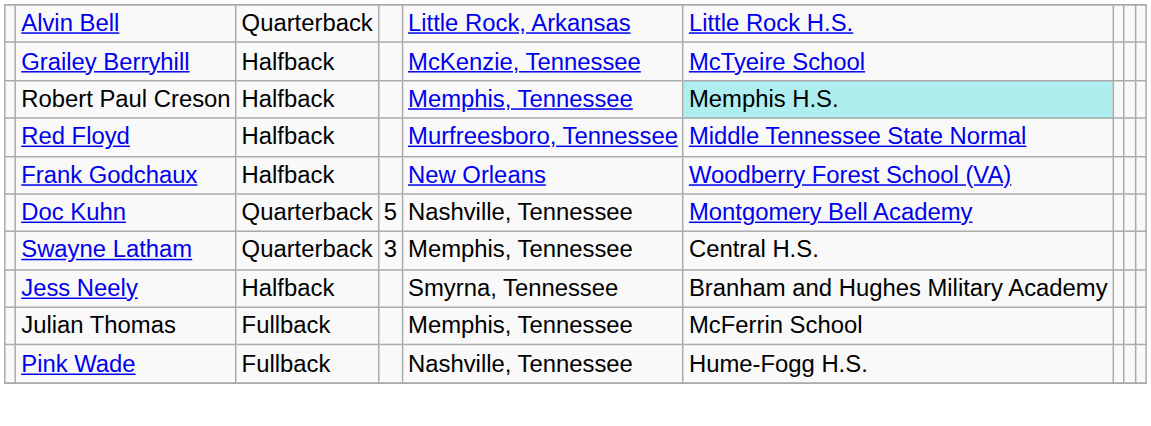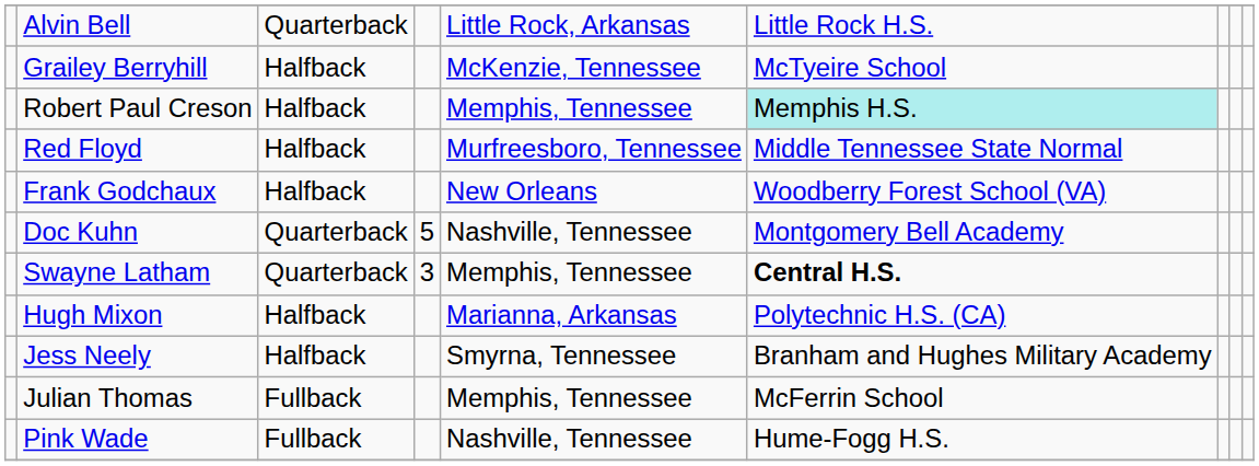 <table class="wikitable">
 <tr>
 </tr>
 <tr>
 <td></td>
 <td><a href='#'>Alvin Bell</a></td>
 <td>Quarterback</td>
 <td></td>
 <td><a href='#'>Little Rock, Arkansas</a></td>
 <td><a href='#'>Little Rock H.S.</a></td>
 <td></td>
 <td></td>
 <td></td>
 </tr>
 <tr>
 <td></td>
 <td><a href='#'>Grailey Berryhill</a></td>
 <td>Halfback</td>
 <td></td>
 <td><a href='#'>McKenzie, Tennessee</a></td>
 <td><a href='#'>McTyeire School</a></td>
 <td></td>
 <td></td>
 <td></td>
 </tr>
 <tr>
 <td></td>
 <td>Robert Paul Creson</td>
 <td>Halfback</td>
 <td></td>
 <td><a href='#'>Memphis, Tennessee</a></td>
 <td style="background: paleturquoise;">Memphis H.S.</td>
 <td></td>
 <td></td>
 <td></td>
 </tr>
 <tr>
 <td></td>
 <td><a href='#'>Red Floyd</a></td>
 <td>Halfback</td>
 <td></td>
 <td><a href='#'>Murfreesboro, Tennessee</a></td>
 <td><a href='#'>Middle Tennessee State Normal</a></td>
 <td></td>
 <td></td>
 <td></td>
 </tr>
 <tr>
 <td></td>
 <td><a href='#'>Frank Godchaux</a></td>
 <td>Halfback</td>
 <td></td>
 <td><a href='#'>New Orleans</a></td>
 <td><a href='#'>Woodberry Forest School (VA)</a></td>
 <td></td>
 <td></td>
 <td></td>
 </tr>
 <tr>
 <td></td>
 <td><a href='#'>Doc Kuhn</a></td>
 <td>Quarterback</td>
 <td>5</td>
 <td>Nashville, Tennessee</td>
 <td><a href='#'>Montgomery Bell Academy</a></td>
 <td></td>
 <td></td>
 <td></td>
 </tr>
 <tr>
 <td></td>
 <td><a href='#'>Swayne Latham</a></td>
 <td>Quarterback</td>
 <td>3</td>
 <td>Memphis, Tennessee</td>
-<td>Central H.S.</td>
+<td><strong>Central H.S.</strong></td>
+<td></td>
+<td></td>
+<td></td>
+</tr>
+<tr>
+<td></td>
+<td><a href='#'>Hugh Mixon</a></td>
+<td>Halfback</td>
+<td></td>
+<td><a href='#'>Marianna, Arkansas</a></td>
+<td><a href='#'>Polytechnic H.S. (CA)</a></td>
 <td></td>
 <td></td>
 <td></td>
 </tr>
 <tr>
 <td></td>
 <td><a href='#'>Jess Neely</a></td>
 <td>Halfback</td>
 <td></td>
 <td>Smyrna, Tennessee</td>
 <td>Branham and Hughes Military Academy</td>
 <td></td>
 <td></td>
 <td></td>
 </tr>
 <tr>
 <td></td>
 <td>Julian Thomas</td>
 <td>Fullback</td>
 <td></td>
 <td>Memphis, Tennessee</td>
 <td>McFerrin School</td>
 <td></td>
 <td></td>
 <td></td>
 </tr>
 <tr>
 <td></td>
 <td><a href='#'>Pink Wade</a></td>
 <td>Fullback</td>
 <td></td>
 <td>Nashville, Tennessee</td>
 <td>Hume-Fogg H.S.</td>
 <td></td>
 <td></td>
 <td></td>
 </tr>
 <tr>
 </tr>
 </table>
